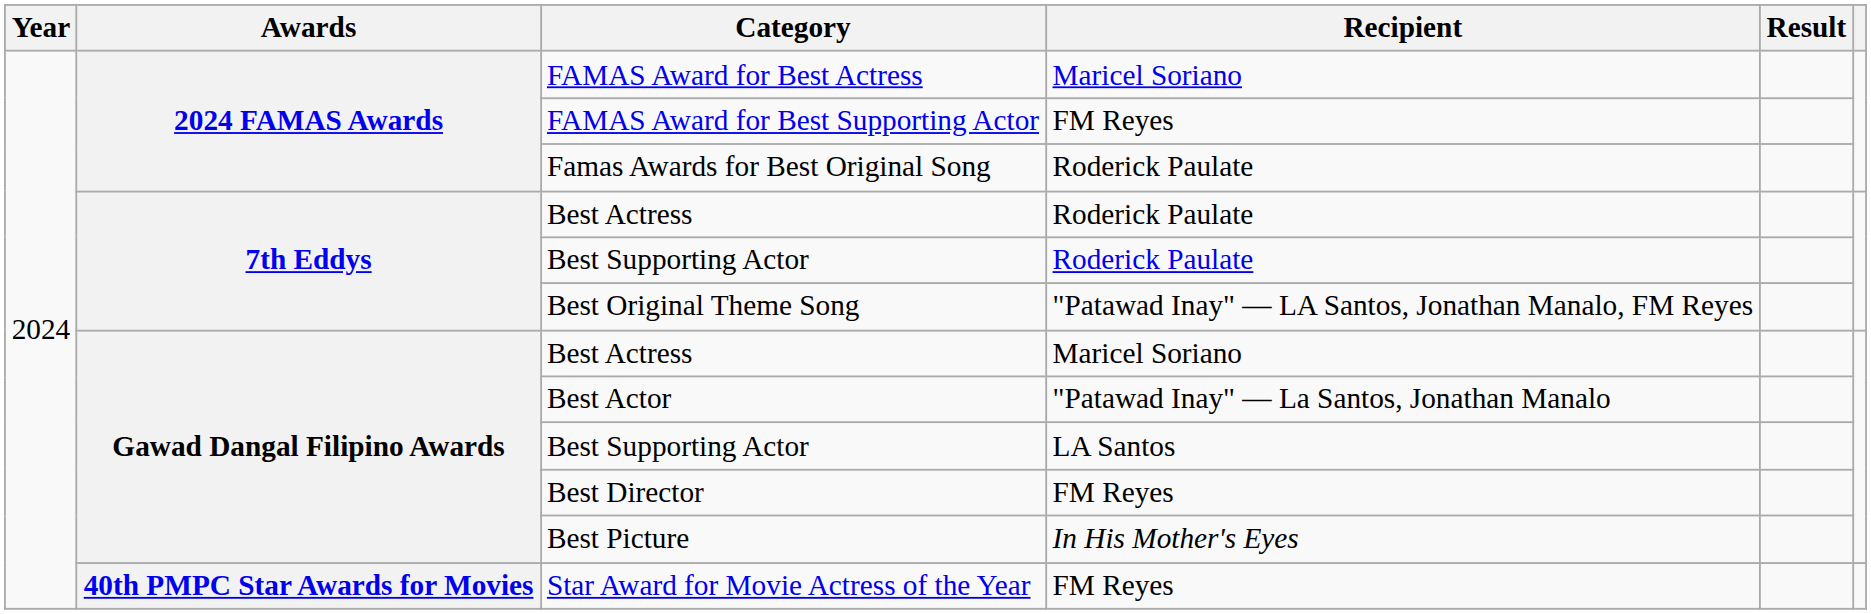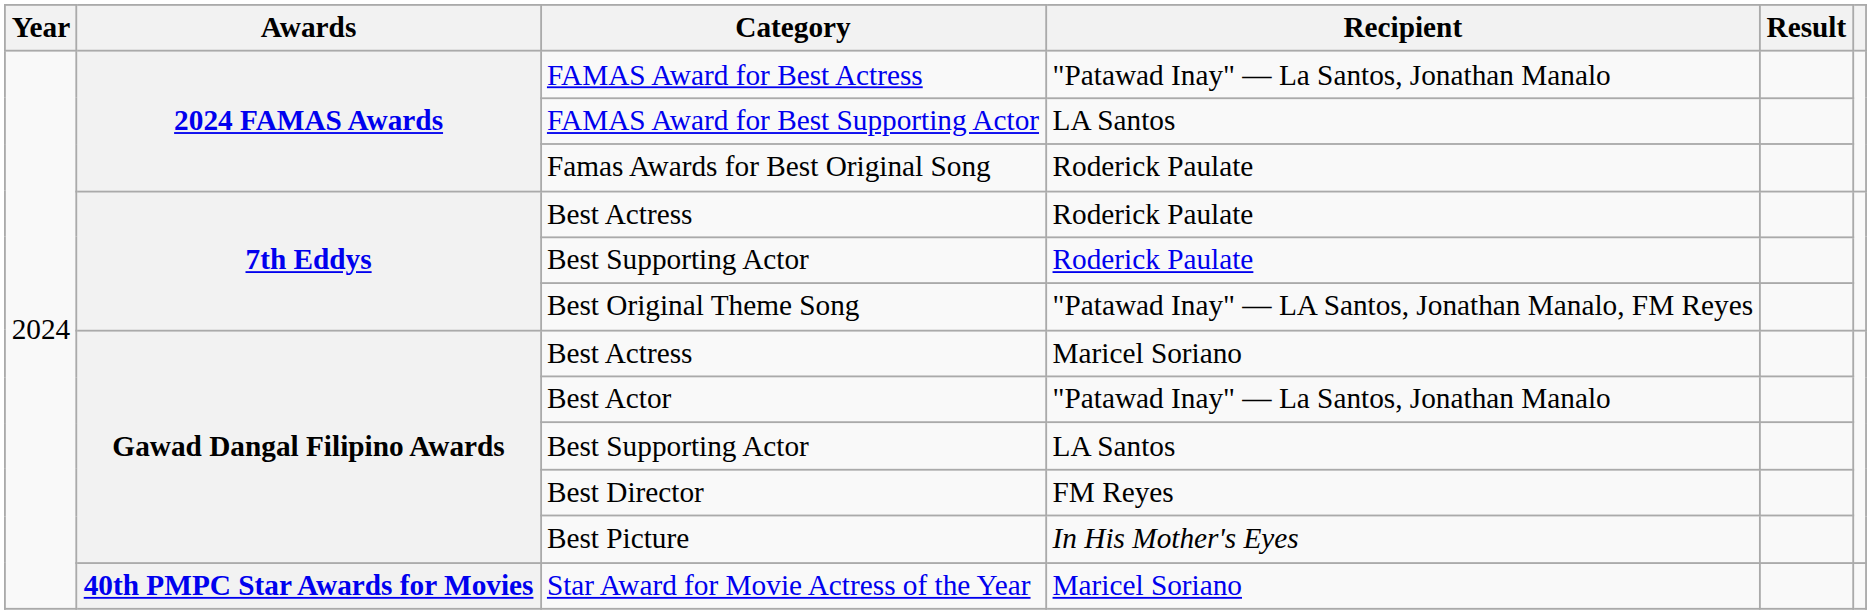 <table class="wikitable sortable plainrowheaders">
 <tr>
 <th>Year</th>
 <th>Awards</th>
 <th>Category</th>
 <th>Recipient</th>
 <th>Result</th>
 <th scope="col" class="unsortable"></th>
 </tr>
 <tr>
 <td rowspan="12">2024</td>
 <th scope="row" rowspan="3"><a href='#'>2024 FAMAS Awards</a></th>
 <td><a href='#'>FAMAS Award for Best Actress</a></td>
-<td><a href='#'>Maricel Soriano</a></td>
+<td>"Patawad Inay" — La Santos, Jonathan Manalo</td>
 <td></td>
 <td rowspan="3"></td>
 </tr>
 <tr>
 <td><a href='#'>FAMAS Award for Best Supporting Actor</a></td>
-<td>FM Reyes</td>
+<td>LA Santos</td>
 <td></td>
 </tr>
 <tr>
 <td>Famas Awards for Best Original Song</td>
 <td>Roderick Paulate</td>
 <td></td>
 </tr>
 <tr>
 <th scope="row" rowspan="3"><a href='#'>7th Eddys</a></th>
 <td>Best Actress</td>
 <td>Roderick Paulate</td>
 <td></td>
 <td rowspan="3"></td>
 </tr>
 <tr>
 <td>Best Supporting Actor</td>
 <td><a href='#'>Roderick Paulate</a></td>
 <td></td>
 </tr>
 <tr>
 <td>Best Original Theme Song</td>
 <td>"Patawad Inay" — LA Santos, Jonathan Manalo, FM Reyes</td>
 <td></td>
 </tr>
 <tr>
 <th scope="row" rowspan="5">Gawad Dangal Filipino Awards</th>
 <td>Best Actress</td>
 <td>Maricel Soriano</td>
 <td></td>
 <td rowspan="5"></td>
 </tr>
 <tr>
 <td>Best Actor</td>
 <td>"Patawad Inay" — La Santos, Jonathan Manalo</td>
 <td></td>
 </tr>
 <tr>
 <td>Best Supporting Actor</td>
 <td>LA Santos</td>
 <td></td>
 </tr>
 <tr>
 <td>Best Director</td>
 <td>FM Reyes</td>
 <td></td>
 </tr>
 <tr>
 <td>Best Picture</td>
 <td><em>In His Mother's Eyes</em></td>
 <td></td>
 </tr>
 <tr>
 <th scope="row"><a href='#'>40th PMPC Star Awards for Movies</a></th>
 <td><a href='#'>Star Award for Movie Actress of the Year</a></td>
-<td>FM Reyes</td>
+<td><a href='#'>Maricel Soriano</a></td>
 <td></td>
 <td></td>
 </tr>
 </table>
